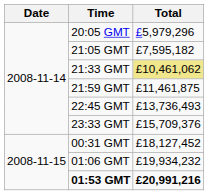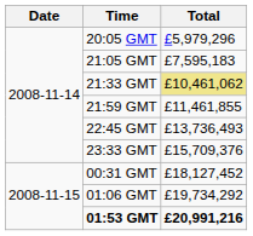 <table class="wikitable">
 <tr>
 <th>Date</th>
 <th>Time</th>
 <th>Total</th>
 </tr>
 <tr>
 <td rowspan="6">2008-11-14</td>
 <td>20:05 <a href='#'>GMT</a></td>
 <td><a href='#'>£</a>5,979,296</td>
 </tr>
 <tr>
 <td>21:05 GMT</td>
-<td>£7,595,182</td>
+<td>£7,595,183</td>
 </tr>
 <tr>
 <td>21:33 GMT</td>
 <td style="background: khaki;">£10,461,062</td>
 </tr>
 <tr>
 <td>21:59 GMT</td>
-<td>£11,461,875</td>
+<td>£11,461,855</td>
 </tr>
 <tr>
 <td>22:45 GMT</td>
 <td>£13,736,493</td>
 </tr>
 <tr>
 <td>23:33 GMT</td>
 <td>£15,709,376</td>
 </tr>
 <tr>
 <td rowspan="3">2008-11-15</td>
 <td>00:31 GMT</td>
 <td>£18,127,452</td>
 </tr>
 <tr>
 <td>01:06 GMT</td>
-<td>£19,934,232</td>
+<td>£19,734,292</td>
 </tr>
 <tr>
 <td><strong>01:53 GMT</strong></td>
 <td><strong>£20,991,216</strong></td>
 </tr>
 </table>
